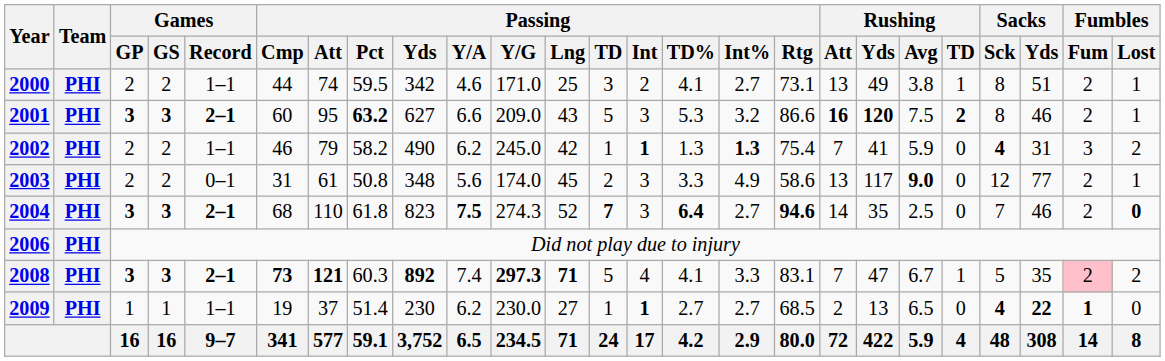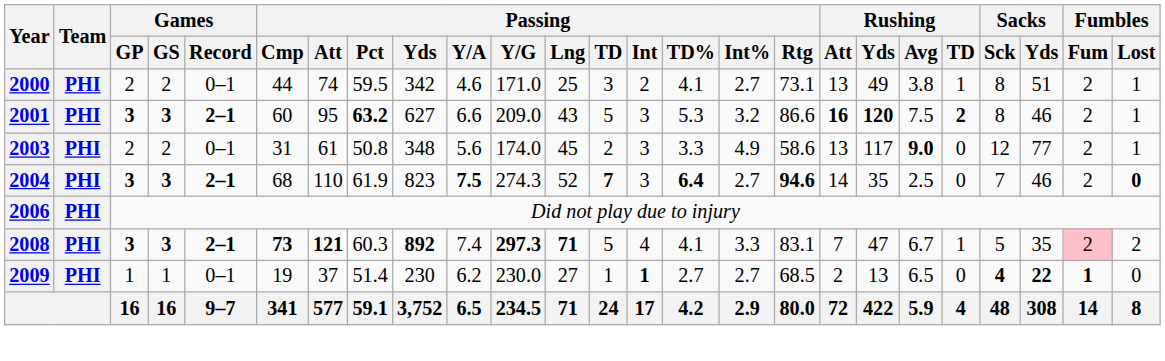 <table class="wikitable" style="text-align:center;">
 <tr>
 <th rowspan="2">Year</th>
 <th rowspan="2">Team</th>
 <th colspan="3">Games</th>
 <th colspan="12">Passing</th>
 <th colspan="4">Rushing</th>
 <th colspan="2">Sacks</th>
 <th colspan="2">Fumbles</th>
 </tr>
 <tr>
 <th>GP</th>
 <th>GS</th>
 <th>Record</th>
 <th>Cmp</th>
 <th>Att</th>
 <th>Pct</th>
 <th>Yds</th>
 <th>Y/A</th>
 <th>Y/G</th>
 <th>Lng</th>
 <th>TD</th>
 <th>Int</th>
 <th>TD%</th>
 <th>Int%</th>
 <th>Rtg</th>
 <th>Att</th>
 <th>Yds</th>
 <th>Avg</th>
 <th>TD</th>
 <th>Sck</th>
 <th>Yds</th>
 <th>Fum</th>
 <th>Lost</th>
 </tr>
 <tr>
 <th><a href='#'>2000</a></th>
 <th><a href='#'>PHI</a></th>
 <td>2</td>
 <td>2</td>
-<td>1–1</td>
+<td>0–1</td>
 <td>44</td>
 <td>74</td>
 <td>59.5</td>
 <td>342</td>
 <td>4.6</td>
 <td>171.0</td>
 <td>25</td>
 <td>3</td>
 <td>2</td>
 <td>4.1</td>
 <td>2.7</td>
 <td>73.1</td>
 <td>13</td>
 <td>49</td>
 <td>3.8</td>
 <td>1</td>
 <td>8</td>
 <td>51</td>
 <td>2</td>
 <td>1</td>
 </tr>
 <tr>
 <th><a href='#'>2001</a></th>
 <th><a href='#'>PHI</a></th>
 <td><strong>3</strong></td>
 <td><strong>3</strong></td>
 <td><strong>2–1</strong></td>
 <td>60</td>
 <td>95</td>
 <td><strong>63.2</strong></td>
 <td>627</td>
 <td>6.6</td>
 <td>209.0</td>
 <td>43</td>
 <td>5</td>
 <td>3</td>
 <td>5.3</td>
 <td>3.2</td>
 <td>86.6</td>
 <td><strong>16</strong></td>
 <td><strong>120</strong></td>
 <td>7.5</td>
 <td><strong>2</strong></td>
 <td>8</td>
 <td>46</td>
 <td>2</td>
 <td>1</td>
 </tr>
 <tr>
-<th><a href='#'>2002</a></th>
-<th><a href='#'>PHI</a></th>
-<td>2</td>
-<td>2</td>
-<td>1–1</td>
-<td>46</td>
-<td>79</td>
-<td>58.2</td>
-<td>490</td>
-<td>6.2</td>
-<td>245.0</td>
-<td>42</td>
-<td>1</td>
-<td><strong>1</strong></td>
-<td>1.3</td>
-<td><strong>1.3</strong></td>
-<td>75.4</td>
-<td>7</td>
-<td>41</td>
-<td>5.9</td>
-<td>0</td>
-<td><strong>4</strong></td>
-<td>31</td>
-<td>3</td>
-<td>2</td>
-</tr>
-<tr>
 <th><a href='#'>2003</a></th>
 <th><a href='#'>PHI</a></th>
 <td>2</td>
 <td>2</td>
 <td>0–1</td>
 <td>31</td>
 <td>61</td>
 <td>50.8</td>
 <td>348</td>
 <td>5.6</td>
 <td>174.0</td>
 <td>45</td>
 <td>2</td>
 <td>3</td>
 <td>3.3</td>
 <td>4.9</td>
 <td>58.6</td>
 <td>13</td>
 <td>117</td>
 <td><strong>9.0</strong></td>
 <td>0</td>
 <td>12</td>
 <td>77</td>
 <td>2</td>
 <td>1</td>
 </tr>
 <tr>
 <th><a href='#'>2004</a></th>
 <th><a href='#'>PHI</a></th>
 <td><strong>3</strong></td>
 <td><strong>3</strong></td>
 <td><strong>2–1</strong></td>
 <td>68</td>
 <td>110</td>
-<td>61.8</td>
+<td>61.9</td>
 <td>823</td>
 <td><strong>7.5</strong></td>
 <td>274.3</td>
 <td>52</td>
 <td><strong>7</strong></td>
 <td>3</td>
 <td><strong>6.4</strong></td>
 <td>2.7</td>
 <td><strong>94.6</strong></td>
 <td>14</td>
 <td>35</td>
 <td>2.5</td>
 <td>0</td>
 <td>7</td>
 <td>46</td>
 <td>2</td>
 <td><strong>0</strong></td>
 </tr>
 <tr>
 <th><a href='#'>2006</a></th>
 <th><a href='#'>PHI</a></th>
 <td colspan="23"><em>Did not play due to injury</em></td>
 </tr>
 <tr>
 <th><a href='#'>2008</a></th>
 <th><a href='#'>PHI</a></th>
 <td><strong>3</strong></td>
 <td><strong>3</strong></td>
 <td><strong>2–1</strong></td>
 <td><strong>73</strong></td>
 <td><strong>121</strong></td>
 <td>60.3</td>
 <td><strong>892</strong></td>
 <td>7.4</td>
 <td><strong>297.3</strong></td>
 <td><strong>71</strong></td>
 <td>5</td>
 <td>4</td>
 <td>4.1</td>
 <td>3.3</td>
 <td>83.1</td>
 <td>7</td>
 <td>47</td>
 <td>6.7</td>
 <td>1</td>
 <td>5</td>
 <td>35</td>
 <td style="background: pink;">2</td>
 <td>2</td>
 </tr>
 <tr>
 <th><a href='#'>2009</a></th>
 <th><a href='#'>PHI</a></th>
 <td>1</td>
 <td>1</td>
-<td>1–1</td>
+<td>0–1</td>
 <td>19</td>
 <td>37</td>
 <td>51.4</td>
 <td>230</td>
 <td>6.2</td>
 <td>230.0</td>
 <td>27</td>
 <td>1</td>
 <td><strong>1</strong></td>
 <td>2.7</td>
 <td>2.7</td>
 <td>68.5</td>
 <td>2</td>
 <td>13</td>
 <td>6.5</td>
 <td>0</td>
 <td><strong>4</strong></td>
 <td><strong>22</strong></td>
 <td><strong>1</strong></td>
 <td>0</td>
 </tr>
 <tr>
 <th colspan="2"></th>
 <th>16</th>
 <th>16</th>
 <th>9–7</th>
 <th>341</th>
 <th>577</th>
 <th>59.1</th>
 <th>3,752</th>
 <th>6.5</th>
 <th>234.5</th>
 <th>71</th>
 <th>24</th>
 <th>17</th>
 <th>4.2</th>
 <th>2.9</th>
 <th>80.0</th>
 <th>72</th>
 <th>422</th>
 <th>5.9</th>
 <th>4</th>
 <th>48</th>
 <th>308</th>
 <th>14</th>
 <th>8</th>
 </tr>
 </table>
